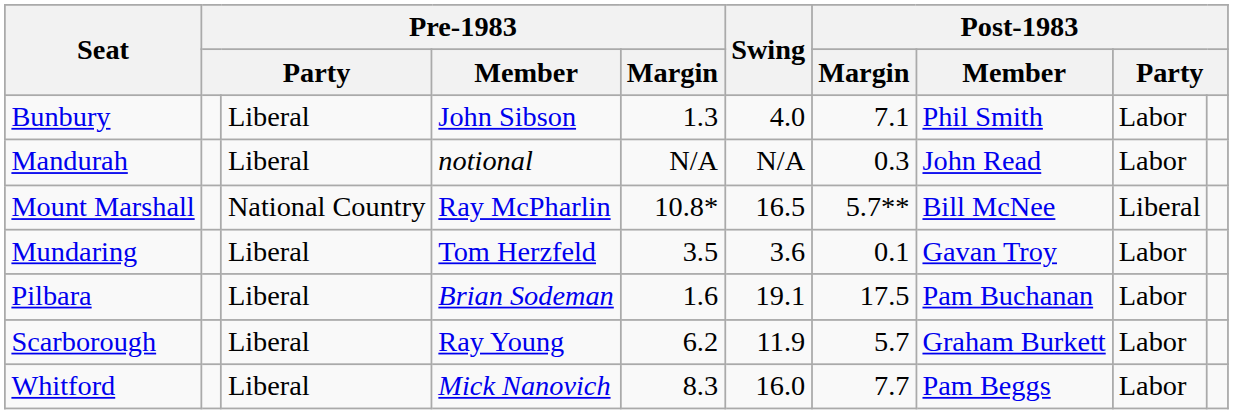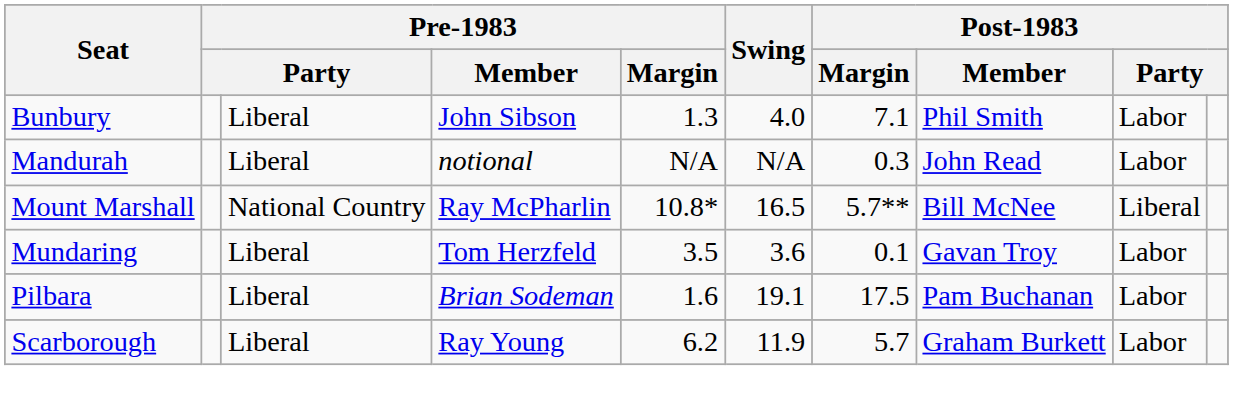 <table class="wikitable">
 <tr>
 <th rowspan="2">Seat</th>
 <th colspan="4">Pre-1983</th>
 <th rowspan="2">Swing</th>
 <th colspan="4">Post-1983</th>
 </tr>
 <tr>
 <th colspan="2">Party</th>
 <th>Member</th>
 <th>Margin</th>
 <th>Margin</th>
 <th>Member</th>
 <th colspan="2">Party</th>
 </tr>
 <tr>
 <td><a href='#'>Bunbury</a></td>
 <td> </td>
 <td>Liberal</td>
 <td><a href='#'>John Sibson</a></td>
 <td style="text-align:right;">1.3</td>
 <td style="text-align:right;">4.0</td>
 <td style="text-align:right;">7.1</td>
 <td><a href='#'>Phil Smith</a></td>
 <td>Labor</td>
 <td> </td>
 </tr>
 <tr>
 <td><a href='#'>Mandurah</a></td>
 <td> </td>
 <td>Liberal</td>
 <td><em>notional</em></td>
 <td style="text-align:right;">N/A</td>
 <td style="text-align:right;">N/A</td>
 <td style="text-align:right;">0.3</td>
 <td><a href='#'>John Read</a></td>
 <td>Labor</td>
 <td> </td>
 </tr>
 <tr>
 <td><a href='#'>Mount Marshall</a></td>
 <td> </td>
 <td>National Country</td>
 <td><a href='#'>Ray McPharlin</a></td>
 <td style="text-align:right;">10.8*</td>
 <td style="text-align:right;">16.5</td>
 <td style="text-align:right;">5.7**</td>
 <td><a href='#'>Bill McNee</a></td>
 <td>Liberal</td>
 <td> </td>
 </tr>
 <tr>
 <td><a href='#'>Mundaring</a></td>
 <td> </td>
 <td>Liberal</td>
 <td><a href='#'>Tom Herzfeld</a></td>
 <td style="text-align:right;">3.5</td>
 <td style="text-align:right;">3.6</td>
 <td style="text-align:right;">0.1</td>
 <td><a href='#'>Gavan Troy</a></td>
 <td>Labor</td>
 <td> </td>
 </tr>
 <tr>
 <td><a href='#'>Pilbara</a></td>
 <td> </td>
 <td>Liberal</td>
 <td><em><a href='#'>Brian Sodeman</a></em></td>
 <td style="text-align:right;">1.6</td>
 <td style="text-align:right;">19.1</td>
 <td style="text-align:right;">17.5</td>
 <td><a href='#'>Pam Buchanan</a></td>
 <td>Labor</td>
 <td> </td>
 </tr>
 <tr>
 <td><a href='#'>Scarborough</a></td>
 <td> </td>
 <td>Liberal</td>
 <td><a href='#'>Ray Young</a></td>
 <td style="text-align:right;">6.2</td>
 <td style="text-align:right;">11.9</td>
 <td style="text-align:right;">5.7</td>
 <td><a href='#'>Graham Burkett</a></td>
 <td>Labor</td>
 <td> </td>
 </tr>
-<tr>
-<td><a href='#'>Whitford</a></td>
-<td> </td>
-<td>Liberal</td>
-<td><em><a href='#'>Mick Nanovich</a></em></td>
-<td style="text-align:right;">8.3</td>
-<td style="text-align:right;">16.0</td>
-<td style="text-align:right;">7.7</td>
-<td><a href='#'>Pam Beggs</a></td>
-<td>Labor</td>
-<td> </td>
-</tr>
 </table>
